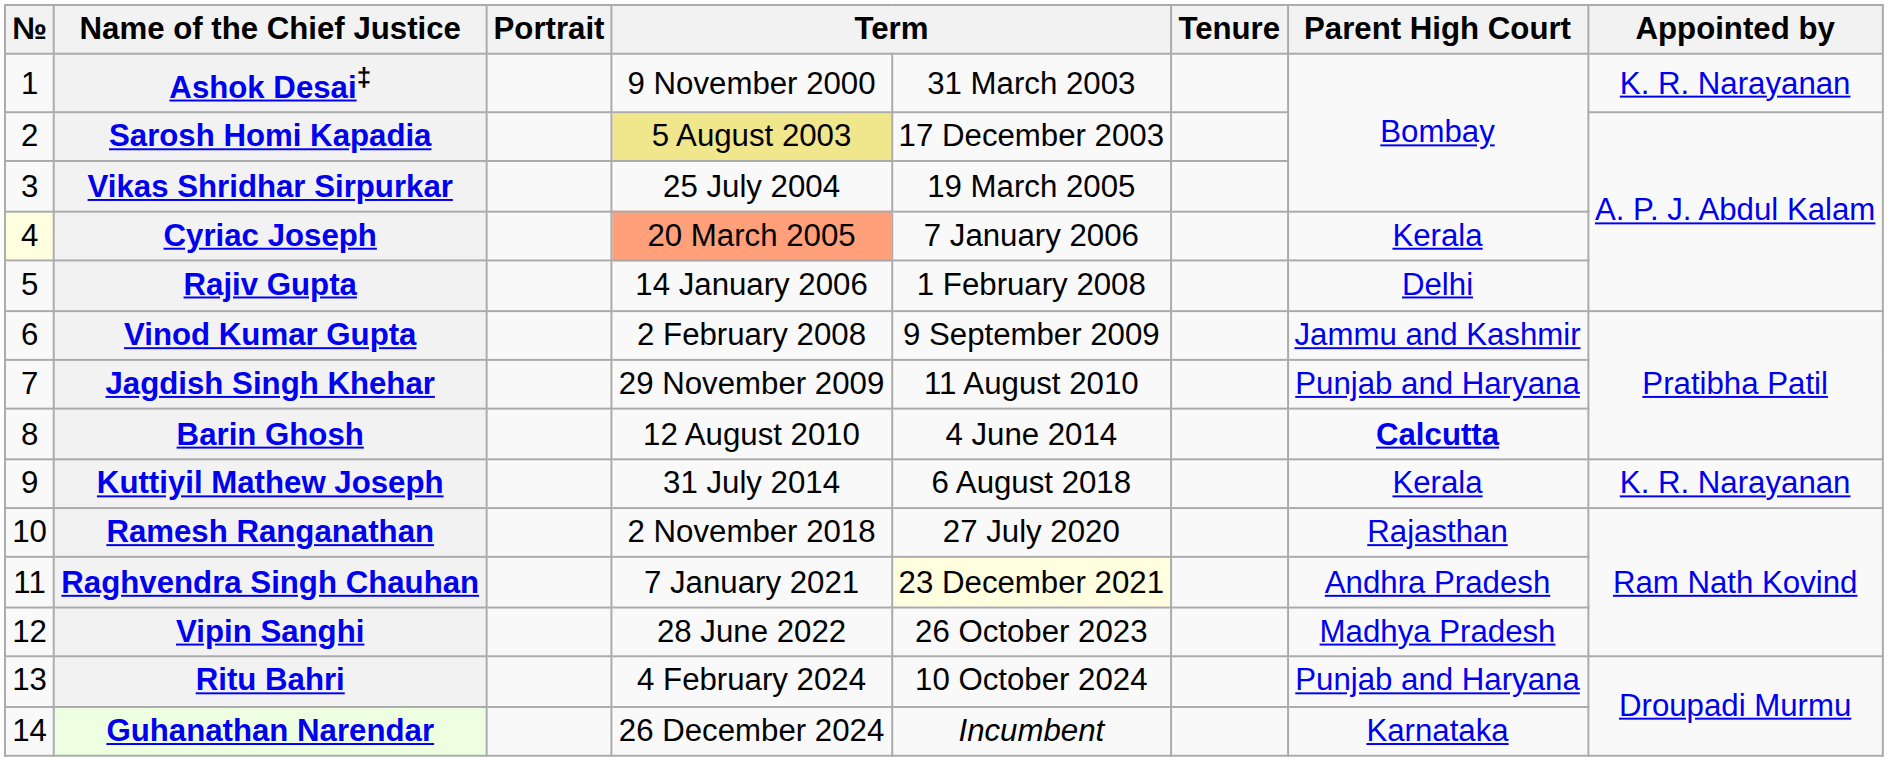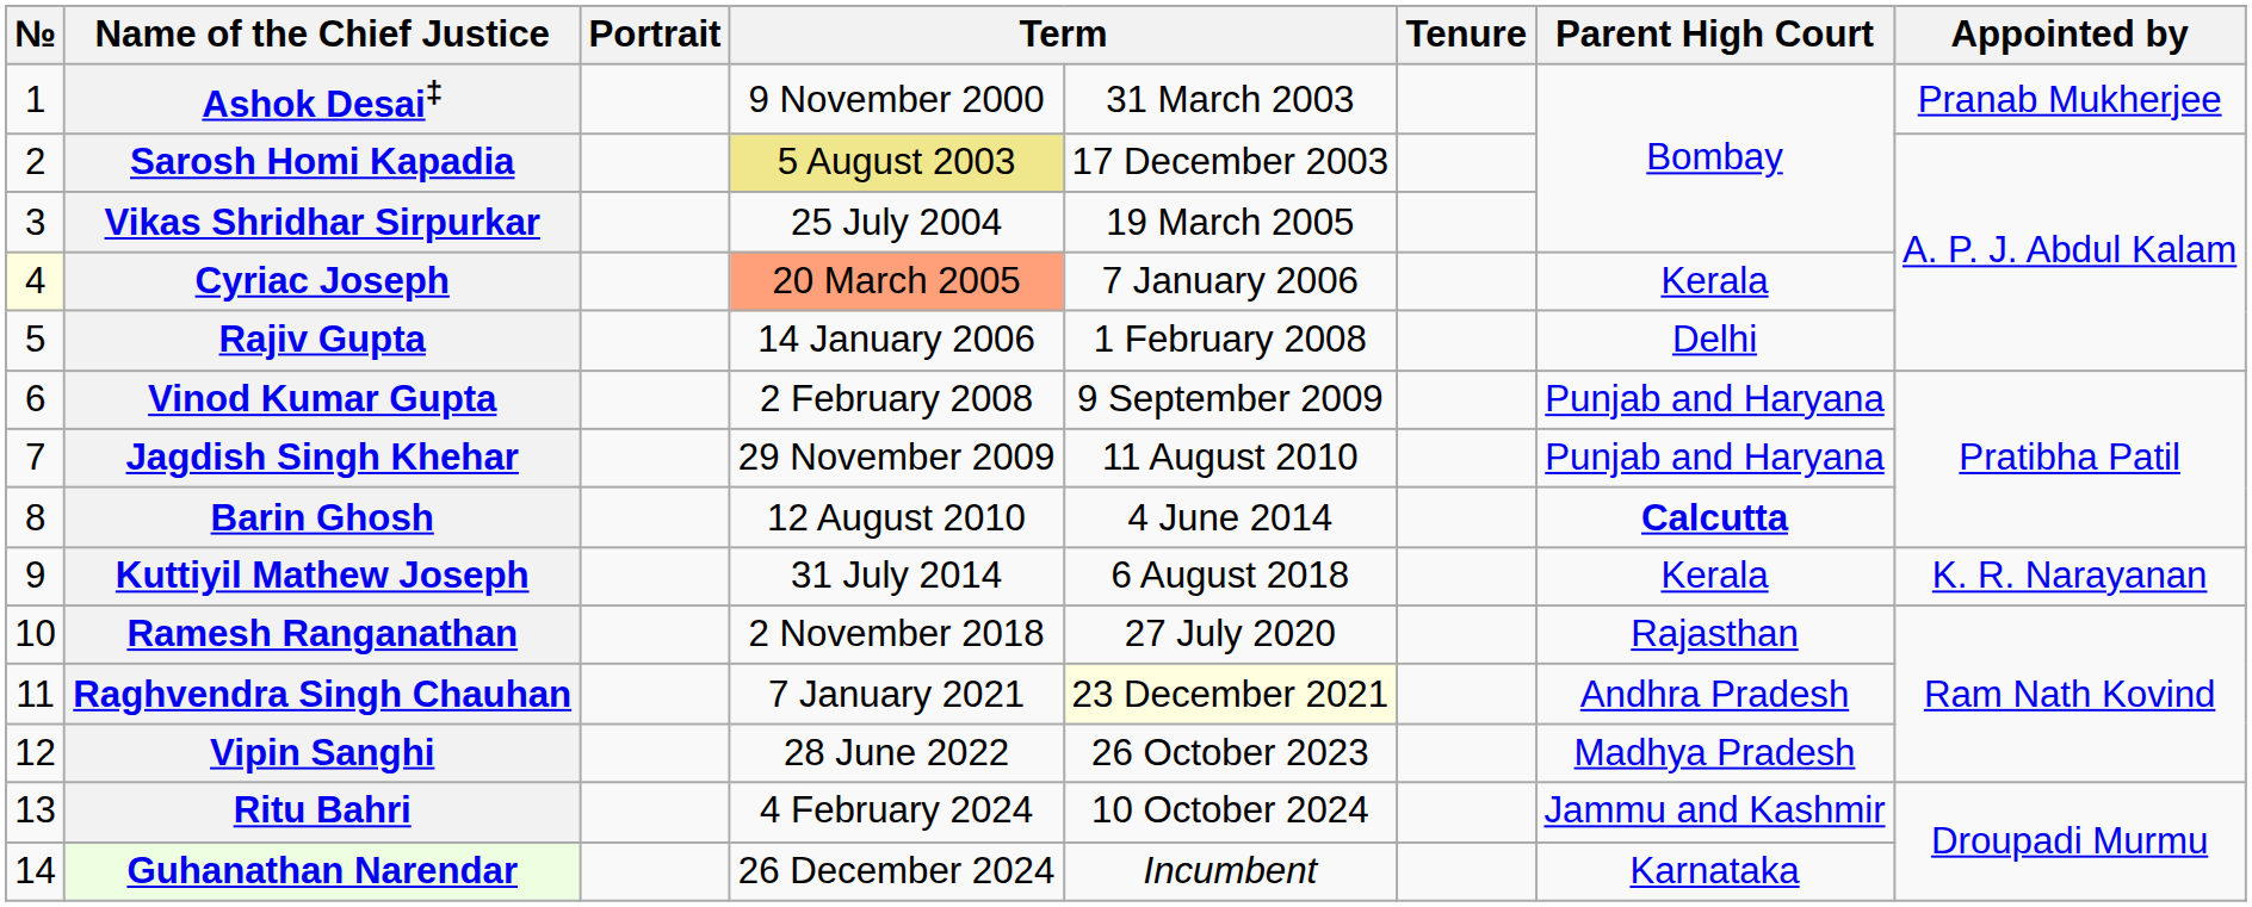 <table class="wikitable sortable">
 <tr>
 <th scope=col><strong>№</strong></th>
 <th scope=col><strong>Name of the Chief Justice</strong></th>
 <th scope=col><strong>Portrait</strong></th>
 <th scope=col colspan=2><strong>Term</strong></th>
 <th scope=col><strong>Tenure</strong></th>
 <th scope=col><strong>Parent High Court</strong></th>
 <th><strong>Appointed by</strong><br><strong></strong></th>
 </tr>
 <tr style="text-align:center">
 <td>1</td>
 <th><a href='#'>Ashok Desai</a><sup>‡</sup></th>
 <td></td>
 <td>9 November 2000</td>
 <td>31 March 2003</td>
 <td></td>
 <td rowspan="3"><a href='#'>Bombay</a></td>
-<td><a href='#'>K. R. Narayanan</a></td>
+<td><a href='#'>Pranab Mukherjee</a></td>
 </tr>
 <tr style="text-align:center">
 <td>2</td>
 <th><a href='#'>Sarosh Homi Kapadia</a></th>
 <td></td>
 <td style="background: khaki;">5 August 2003</td>
 <td>17 December 2003</td>
 <td></td>
 <td rowspan="4"><a href='#'>A. P. J. Abdul Kalam</a></td>
 </tr>
 <tr style="text-align:center">
 <td>3</td>
 <th><a href='#'>Vikas Shridhar Sirpurkar</a></th>
 <td></td>
 <td>25 July 2004</td>
 <td>19 March 2005</td>
 <td></td>
 </tr>
 <tr style="text-align:center">
 <td style="background: lightyellow;">4</td>
 <th><a href='#'>Cyriac Joseph</a></th>
 <td></td>
 <td style="background: lightsalmon;">20 March 2005</td>
 <td>7 January 2006</td>
 <td></td>
 <td><a href='#'>Kerala</a></td>
 </tr>
 <tr style="text-align:center">
 <td>5</td>
 <th><a href='#'>Rajiv Gupta</a></th>
 <td></td>
 <td>14 January 2006</td>
 <td>1 February 2008</td>
 <td></td>
 <td><a href='#'>Delhi</a></td>
 </tr>
 <tr style="text-align:center">
 <td>6</td>
 <th><a href='#'>Vinod Kumar Gupta</a></th>
 <td></td>
 <td>2 February 2008</td>
 <td>9 September 2009</td>
 <td></td>
-<td><a href='#'>Jammu and Kashmir</a></td>
+<td><a href='#'>Punjab and Haryana</a></td>
 <td rowspan="3"><a href='#'>Pratibha Patil</a></td>
 </tr>
 <tr style="text-align:center">
 <td>7</td>
 <th><a href='#'>Jagdish Singh Khehar</a></th>
 <td></td>
 <td>29 November 2009</td>
 <td>11 August 2010</td>
 <td></td>
 <td><a href='#'>Punjab and Haryana</a></td>
 </tr>
 <tr style="text-align:center">
 <td>8</td>
 <th><a href='#'>Barin Ghosh</a></th>
 <td></td>
 <td>12 August 2010</td>
 <td>4 June 2014</td>
 <td></td>
 <td><strong><a href='#'>Calcutta</a></strong></td>
 </tr>
 <tr style="text-align:center">
 <td>9</td>
 <th><a href='#'>Kuttiyil Mathew Joseph</a></th>
 <td></td>
 <td>31 July 2014</td>
 <td>6 August 2018</td>
 <td></td>
 <td><a href='#'>Kerala</a></td>
 <td><a href='#'>K. R. Narayanan</a></td>
 </tr>
 <tr style="text-align:center">
 <td>10</td>
 <th><a href='#'>Ramesh Ranganathan</a></th>
 <td></td>
 <td>2 November 2018</td>
 <td>27 July 2020</td>
 <td></td>
 <td><a href='#'>Rajasthan</a></td>
 <td rowspan="3"><a href='#'>Ram Nath Kovind</a></td>
 </tr>
 <tr style="text-align:center">
 <td>11</td>
 <th><a href='#'>Raghvendra Singh Chauhan</a></th>
 <td></td>
 <td>7 January 2021</td>
 <td style="background: lightyellow;">23 December 2021</td>
 <td></td>
 <td><a href='#'>Andhra Pradesh</a></td>
 </tr>
 <tr style="text-align:center">
 <td>12</td>
 <th><a href='#'>Vipin Sanghi</a></th>
 <td></td>
 <td>28 June 2022</td>
 <td>26 October 2023</td>
 <td></td>
 <td><a href='#'>Madhya Pradesh</a></td>
 </tr>
 <tr style="text-align:center">
 <td>13</td>
 <th><a href='#'>Ritu Bahri</a></th>
 <td></td>
 <td>4 February 2024</td>
 <td>10 October 2024</td>
 <td></td>
-<td><a href='#'>Punjab and Haryana</a></td>
+<td><a href='#'>Jammu and Kashmir</a></td>
 <td rowspan="2"><a href='#'>Droupadi Murmu</a></td>
 </tr>
 <tr style="text-align:center">
 <td>14</td>
 <th style="background-color:#EEFFE1"><a href='#'>Guhanathan Narendar</a></th>
 <td></td>
 <td>26 December 2024</td>
 <td><em>Incumbent</em></td>
 <td></td>
 <td><a href='#'>Karnataka</a></td>
 </tr>
 </table>
